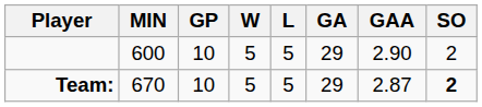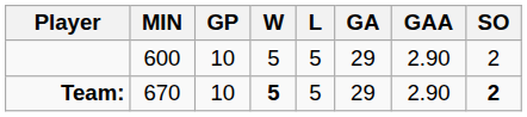 <table class="wikitable sortable" width="60%">
 <tr>
 <th bgcolor="#DDDDFF" width="10%">Player</th>
 <th width="3%" bgcolor="#DDDDFF" title="Minutes played">MIN</th>
 <th width="3%" bgcolor="#DDDDFF" title="Games played in">GP</th>
 <th width="3%" bgcolor="#DDDDFF" title="Wins">W</th>
 <th width="3%" bgcolor="#DDDDFF"title="Losses">L</th>
 <th width="3%" bgcolor="#DDDDFF" title="Goals against">GA</th>
 <th width="3%" bgcolor="#DDDDFF" title="Goals against average">GAA</th>
 <th width="3%" bgcolor="#DDDDFF" title="Shut-outs">SO</th>
 </tr>
 <tr align="center">
 <td align="right"></td>
 <td>600</td>
 <td>10</td>
 <td>5</td>
 <td>5</td>
 <td>29</td>
 <td>2.90</td>
 <td>2</td>
 </tr>
 <tr align="center">
 <td align="right"><strong>Team:</strong></td>
 <td>670</td>
 <td>10</td>
-<td>5</td>
+<td><strong>5</strong></td>
 <td>5</td>
 <td>29</td>
-<td>2.87</td>
+<td>2.90</td>
 <td><strong>2</strong></td>
 </tr>
 </table>
